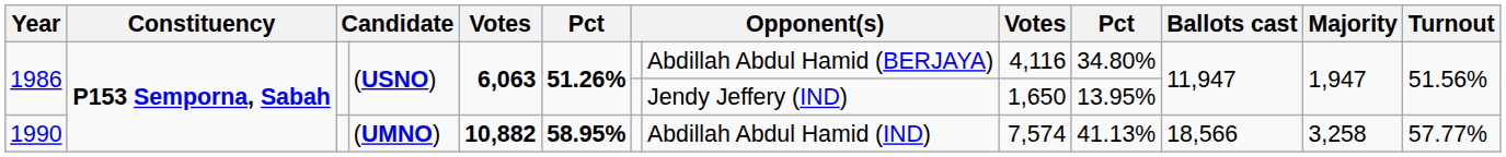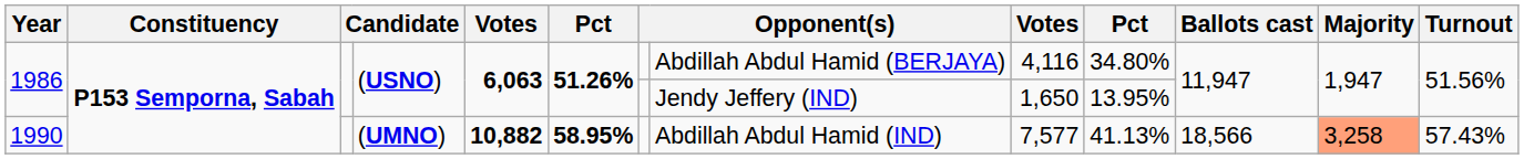 <table class="wikitable" style="margin:0.5em ; font-size:95%">
 <tr>
 <th>Year</th>
 <th>Constituency</th>
 <th colspan=2>Candidate</th>
 <th>Votes</th>
 <th>Pct</th>
 <th colspan=2>Opponent(s)</th>
 <th>Votes</th>
 <th>Pct</th>
 <th>Ballots cast</th>
 <th>Majority</th>
 <th>Turnout</th>
 </tr>
 <tr>
 <td rowspan=2><a href='#'>1986</a></td>
 <td rowspan=3><strong>P153 <a href='#'>Semporna</a>, <a href='#'>Sabah</a></strong></td>
 <td rowspan=2 ></td>
 <td rowspan=2> (<a href='#'><strong>USNO</strong></a>)</td>
 <td rowspan=2 align="right"><strong>6,063</strong></td>
 <td rowspan=2><strong>51.26%</strong></td>
 <td bgcolor=></td>
 <td>Abdillah Abdul Hamid (<a href='#'>BERJAYA</a>)</td>
 <td align="right">4,116</td>
 <td>34.80%</td>
 <td rowspan=2>11,947</td>
 <td rowspan=2>1,947</td>
 <td rowspan=2>51.56%</td>
 </tr>
 <tr>
 <td></td>
 <td>Jendy Jeffery (<a href='#'>IND</a>)</td>
 <td align="right">1,650</td>
 <td align="right">13.95%</td>
 </tr>
 <tr>
 <td><a href='#'>1990</a></td>
 <td></td>
 <td> (<a href='#'><strong>UMNO</strong></a>)</td>
 <td align="right"><strong>10,882</strong></td>
 <td><strong>58.95%</strong></td>
 <td></td>
 <td>Abdillah Abdul Hamid (<a href='#'>IND</a>)</td>
-<td align="right">7,574</td>
+<td align="right">7,577</td>
 <td>41.13%</td>
 <td>18,566</td>
-<td>3,258</td>
-<td>57.77%</td>
+<td style="background: lightsalmon;">3,258</td>
+<td>57.43%</td>
 </tr>
 </table>
